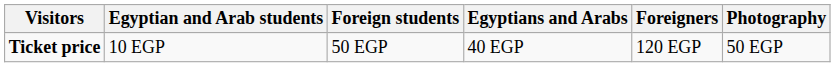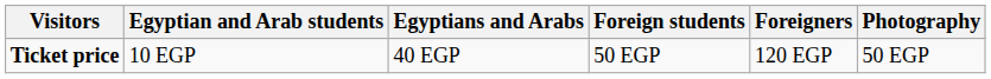 <table class="wikitable">
 <tr>
 <th><strong>Visitors</strong></th>
 <th>Egyptian and Arab students</th>
+<th>Egyptians and Arabs</th>
 <th>Foreign students</th>
-<th>Egyptians and Arabs</th>
 <th>Foreigners</th>
 <th>Photography</th>
 </tr>
 <tr>
 <td><strong>Ticket price</strong></td>
 <td>10 EGP</td>
+<td>40 EGP</td>
 <td>50 EGP</td>
-<td>40 EGP</td>
 <td>120 EGP</td>
 <td>50 EGP</td>
 </tr>
 </table>
